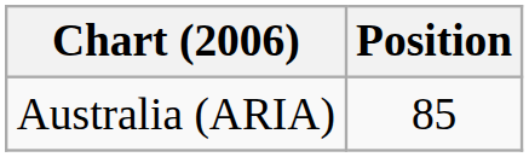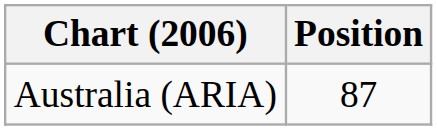 <table class="wikitable">
 <tr>
 <th>Chart (2006)</th>
 <th>Position</th>
 </tr>
 <tr>
 <td>Australia (ARIA)</td>
-<td style="text-align:center;">85</td>
+<td style="text-align:center;">87</td>
 </tr>
 </table>
